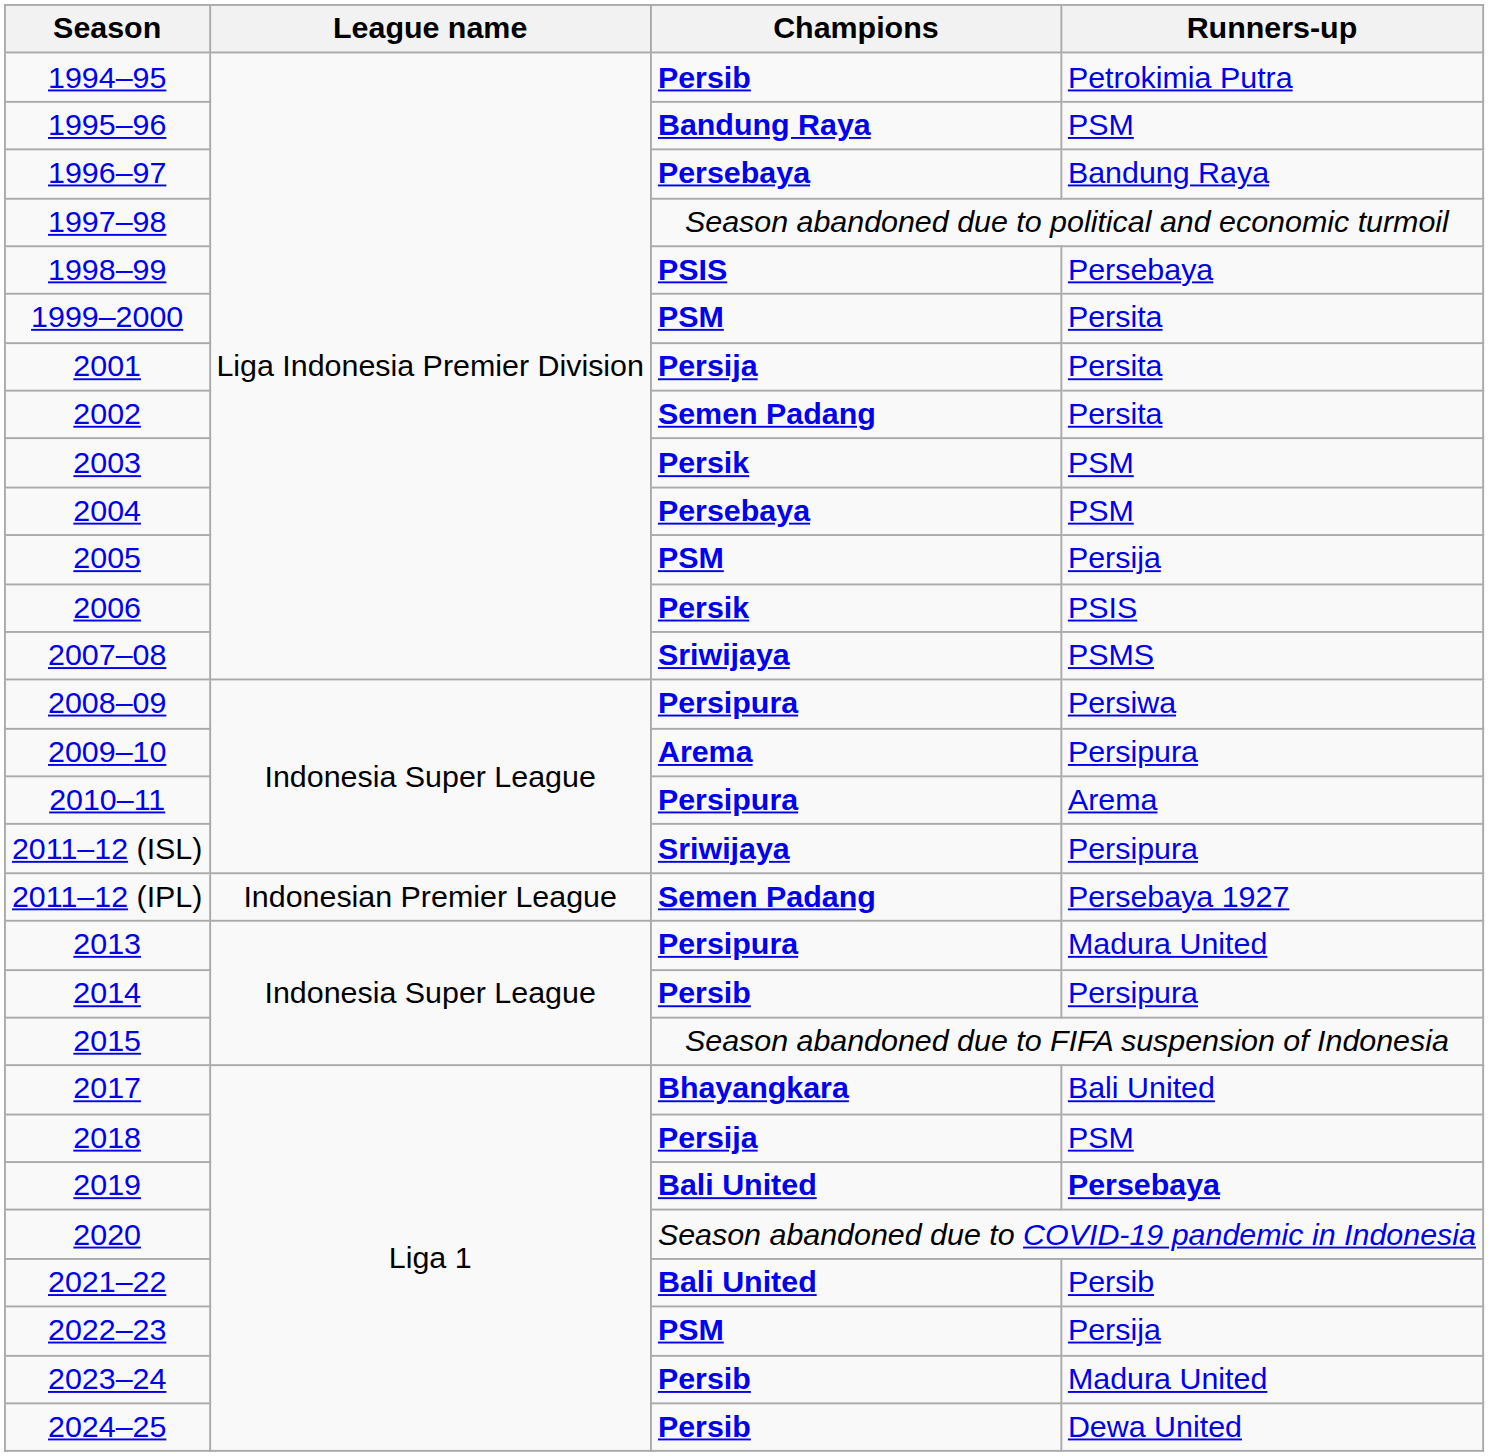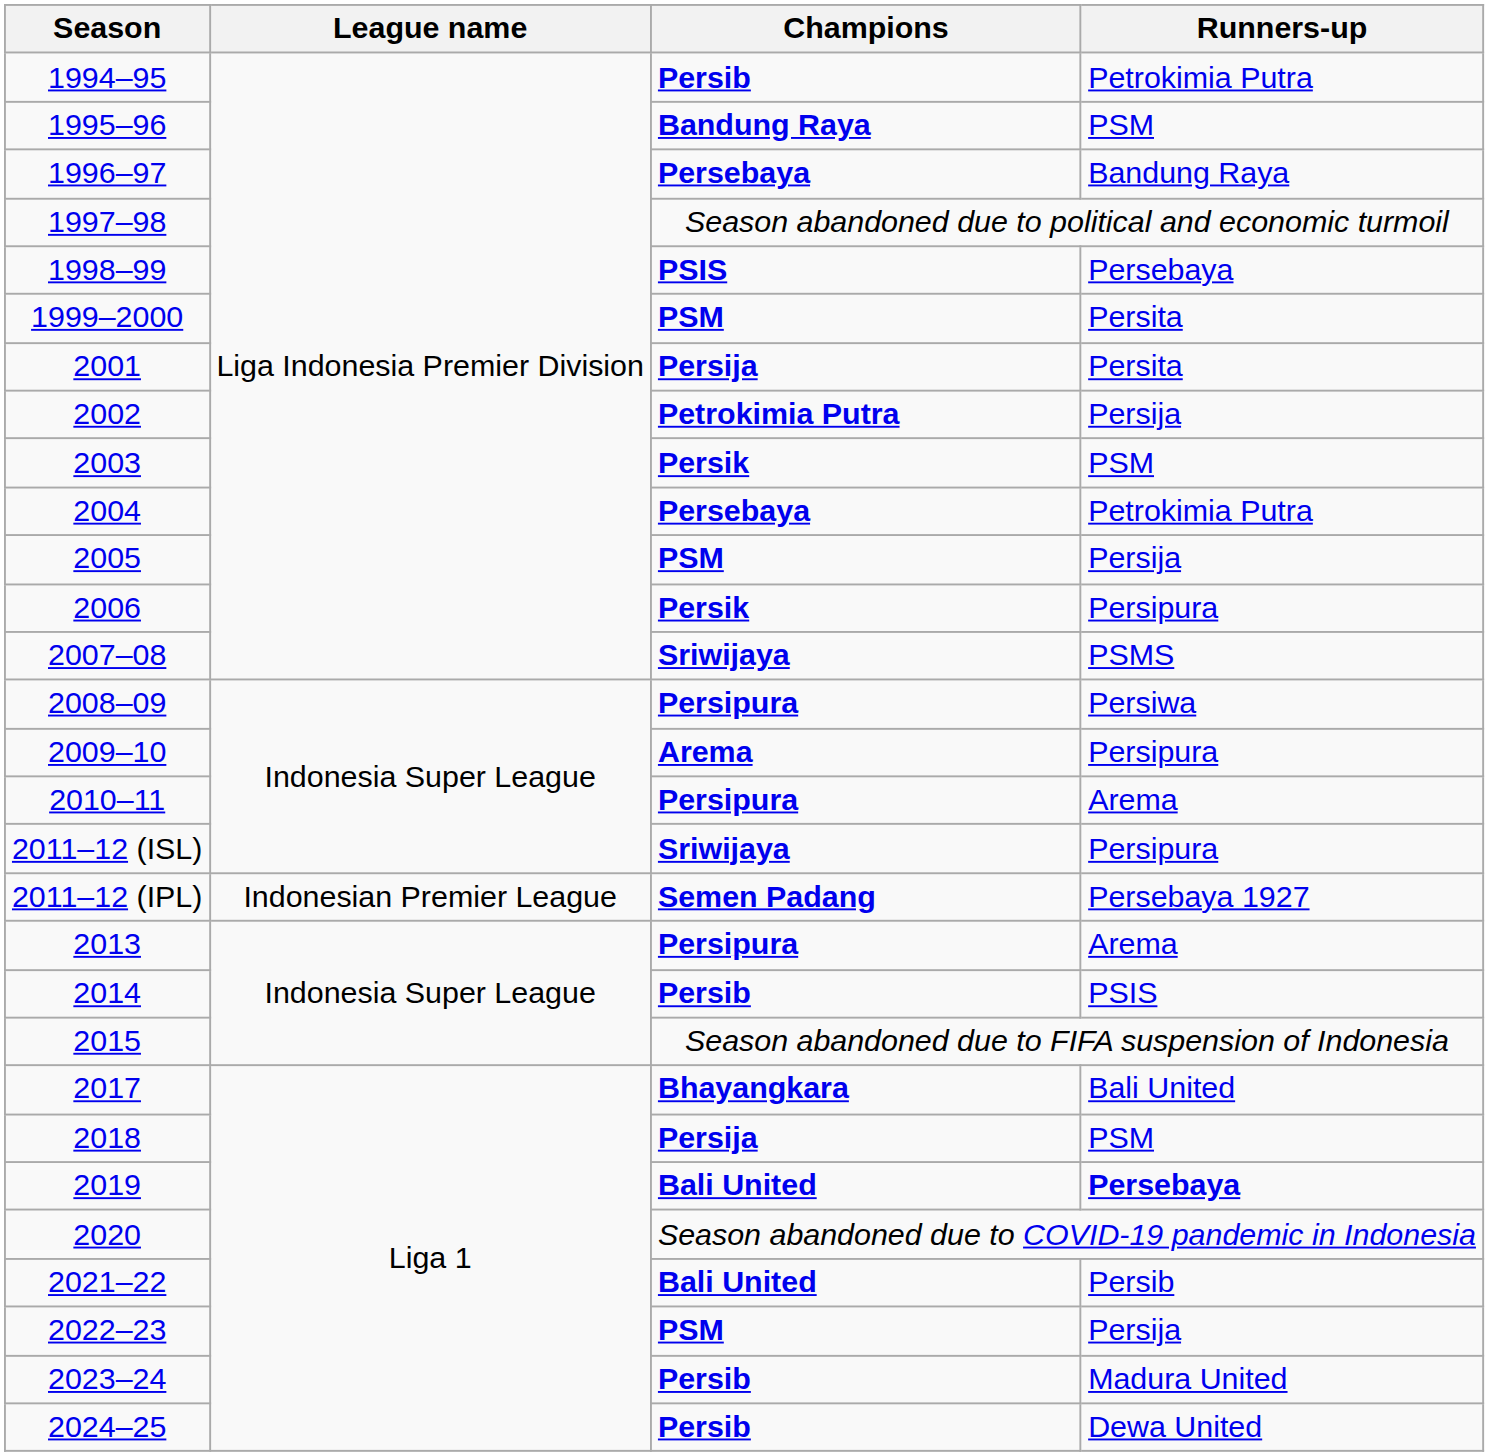 <table class="wikitable">
 <tr>
 <th>Season</th>
 <th>League name</th>
 <th>Champions</th>
 <th>Runners-up</th>
 </tr>
 <tr>
 <td align="center"><a href='#'>1994–95</a></td>
 <td rowspan="13" align="center">Liga Indonesia Premier Division</td>
 <td><strong><a href='#'>Persib</a></strong></td>
 <td><a href='#'>Petrokimia Putra</a></td>
 </tr>
 <tr>
 <td align="center"><a href='#'>1995–96</a></td>
 <td><strong><a href='#'>Bandung Raya</a></strong></td>
 <td><a href='#'>PSM</a></td>
 </tr>
 <tr>
 <td align="center"><a href='#'>1996–97</a></td>
 <td><strong><a href='#'>Persebaya</a></strong></td>
 <td><a href='#'>Bandung Raya</a></td>
 </tr>
 <tr>
 <td align="center"><a href='#'>1997–98</a></td>
 <td colspan="2" align="center"><em>Season abandoned due to political and economic turmoil</em></td>
 </tr>
 <tr>
 <td align="center"><a href='#'>1998–99</a></td>
 <td><strong><a href='#'>PSIS</a></strong></td>
 <td><a href='#'>Persebaya</a></td>
 </tr>
 <tr>
 <td align="center"><a href='#'>1999–2000</a></td>
 <td><strong><a href='#'>PSM</a></strong></td>
 <td><a href='#'>Persita</a></td>
 </tr>
 <tr>
 <td align="center"><a href='#'>2001</a></td>
 <td><strong><a href='#'>Persija</a></strong></td>
 <td><a href='#'>Persita</a></td>
 </tr>
 <tr>
 <td align="center"><a href='#'>2002</a></td>
-<td><strong><a href='#'>Semen Padang</a></strong></td>
-<td><a href='#'>Persita</a></td>
+<td><strong><a href='#'>Petrokimia Putra</a></strong></td>
+<td><a href='#'>Persija</a></td>
 </tr>
 <tr>
 <td align="center"><a href='#'>2003</a></td>
 <td><strong><a href='#'>Persik</a></strong></td>
 <td><a href='#'>PSM</a></td>
 </tr>
 <tr>
 <td align="center"><a href='#'>2004</a></td>
 <td><strong><a href='#'>Persebaya</a></strong></td>
-<td><a href='#'>PSM</a></td>
+<td><a href='#'>Petrokimia Putra</a></td>
 </tr>
 <tr>
 <td align="center"><a href='#'>2005</a></td>
 <td><strong><a href='#'>PSM</a></strong></td>
 <td><a href='#'>Persija</a></td>
 </tr>
 <tr>
 <td align="center"><a href='#'>2006</a></td>
 <td><strong><a href='#'>Persik</a></strong></td>
-<td><a href='#'>PSIS</a></td>
+<td><a href='#'>Persipura</a></td>
 </tr>
 <tr>
 <td align="center"><a href='#'>2007–08</a></td>
 <td><strong><a href='#'>Sriwijaya</a></strong></td>
 <td><a href='#'>PSMS</a></td>
 </tr>
 <tr>
 <td align="center"><a href='#'>2008–09</a></td>
 <td rowspan="4" align="center">Indonesia Super League</td>
 <td><strong><a href='#'>Persipura</a></strong></td>
 <td><a href='#'>Persiwa</a></td>
 </tr>
 <tr>
 <td align="center"><a href='#'>2009–10</a></td>
 <td><strong><a href='#'>Arema</a></strong></td>
 <td><a href='#'>Persipura</a></td>
 </tr>
 <tr>
 <td align="center"><a href='#'>2010–11</a></td>
 <td><strong><a href='#'>Persipura</a></strong></td>
 <td><a href='#'>Arema</a></td>
 </tr>
 <tr>
 <td align="center"><a href='#'>2011–12</a> (ISL)</td>
 <td><strong><a href='#'>Sriwijaya</a></strong></td>
 <td><a href='#'>Persipura</a></td>
 </tr>
 <tr>
 <td align="center"><a href='#'>2011–12</a> (IPL)</td>
 <td align="center">Indonesian Premier League</td>
 <td><strong><a href='#'>Semen Padang</a></strong></td>
 <td><a href='#'>Persebaya 1927</a></td>
 </tr>
 <tr>
 <td align="center"><a href='#'>2013</a></td>
 <td rowspan="3" align="center">Indonesia Super League</td>
 <td><strong><a href='#'>Persipura</a></strong></td>
-<td><a href='#'>Madura United</a></td>
+<td><a href='#'>Arema</a></td>
 </tr>
 <tr>
 <td align="center"><a href='#'>2014</a></td>
 <td><strong><a href='#'>Persib</a></strong></td>
-<td><a href='#'>Persipura</a></td>
+<td><a href='#'>PSIS</a></td>
 </tr>
 <tr>
 <td align="center"><a href='#'>2015</a></td>
 <td colspan="2" align="center"><em>Season abandoned due to FIFA suspension of Indonesia</em></td>
 </tr>
 <tr>
 <td align="center"><a href='#'>2017</a></td>
 <td rowspan="8" align="center">Liga 1</td>
 <td><strong><a href='#'>Bhayangkara</a></strong></td>
 <td><a href='#'>Bali United</a></td>
 </tr>
 <tr>
 <td align="center"><a href='#'>2018</a></td>
 <td><strong><a href='#'>Persija</a></strong></td>
 <td><a href='#'>PSM</a></td>
 </tr>
 <tr>
 <td align="center"><a href='#'>2019</a></td>
 <td><strong><a href='#'>Bali United</a></strong></td>
 <td><strong><a href='#'>Persebaya</a></strong></td>
 </tr>
 <tr>
 <td align="center"><a href='#'>2020</a></td>
 <td colspan="2" align="center"><em>Season abandoned due to <a href='#'>COVID-19 pandemic in Indonesia</a></em></td>
 </tr>
 <tr>
 <td align="center"><a href='#'>2021–22</a></td>
 <td><strong><a href='#'>Bali United</a></strong></td>
 <td><a href='#'>Persib</a></td>
 </tr>
 <tr>
 <td align="center"><a href='#'>2022–23</a></td>
 <td><strong><a href='#'>PSM</a></strong></td>
 <td><a href='#'>Persija</a></td>
 </tr>
 <tr>
 <td align="center"><a href='#'>2023–24</a></td>
 <td><strong><a href='#'>Persib</a></strong></td>
 <td><a href='#'>Madura United</a></td>
 </tr>
 <tr>
 <td align="center"><a href='#'>2024–25</a></td>
 <td><strong><a href='#'>Persib</a></strong></td>
 <td><a href='#'>Dewa United</a></td>
 </tr>
 </table>
